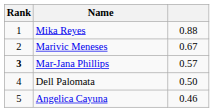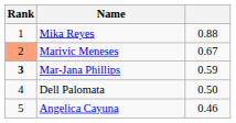 <table class="wikitable" style="font-size:90%">
 <tr>
 <th width=30>Rank</th>
 <th width=180>Name</th>
 <th width=50></th>
 </tr>
 <tr>
 <td align=center>1</td>
 <td><a href='#'>Mika Reyes</a></td>
 <td align=center>0.88</td>
 </tr>
 <tr>
-<td align=center>2</td>
+<td align=center style="background: lightsalmon;">2</td>
 <td><a href='#'>Marivic Meneses</a></td>
 <td align=center>0.67</td>
 </tr>
 <tr>
 <td align=center><strong>3</strong></td>
 <td><a href='#'>Mar-Jana Phillips</a></td>
-<td align=center>0.57</td>
+<td align=center>0.59</td>
 </tr>
 <tr>
 <td align=center>4</td>
 <td>Dell Palomata</td>
 <td align=center>0.50</td>
 </tr>
 <tr>
 <td align=center>5</td>
 <td><a href='#'>Angelica Cayuna</a></td>
 <td align=center>0.46</td>
 </tr>
 </table>
